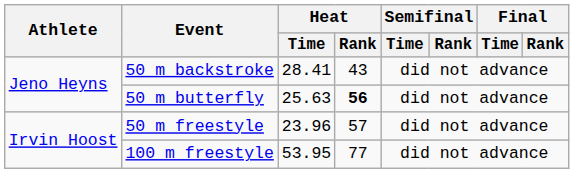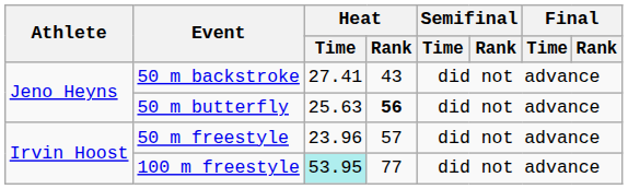 <table class="wikitable" style="text-align:center; font-size:90%">
 <tr>
 <th rowspan="2">Athlete</th>
 <th rowspan="2">Event</th>
 <th colspan="2">Heat</th>
 <th colspan="2">Semifinal</th>
 <th colspan="2">Final</th>
 </tr>
 <tr style="font-size:95%">
 <th>Time</th>
 <th>Rank</th>
 <th>Time</th>
 <th>Rank</th>
 <th>Time</th>
 <th>Rank</th>
 </tr>
 <tr>
 <td align=left rowspan=2><a href='#'>Jeno Heyns</a></td>
 <td align=left><a href='#'>50 m backstroke</a></td>
-<td>28.41</td>
+<td>27.41</td>
 <td>43</td>
 <td colspan=4>did not advance</td>
 </tr>
 <tr>
 <td align=left><a href='#'>50 m butterfly</a></td>
 <td>25.63</td>
 <td><strong>56</strong></td>
 <td colspan=4>did not advance</td>
 </tr>
 <tr>
 <td align=left rowspan=2><a href='#'>Irvin Hoost</a></td>
 <td align=left><a href='#'>50 m freestyle</a></td>
 <td>23.96</td>
 <td>57</td>
 <td colspan=4>did not advance</td>
 </tr>
 <tr>
 <td align=left><a href='#'>100 m freestyle</a></td>
-<td>53.95</td>
+<td style="background: paleturquoise;">53.95</td>
 <td>77</td>
 <td colspan=4>did not advance</td>
 </tr>
 </table>
